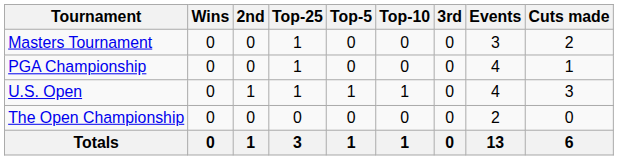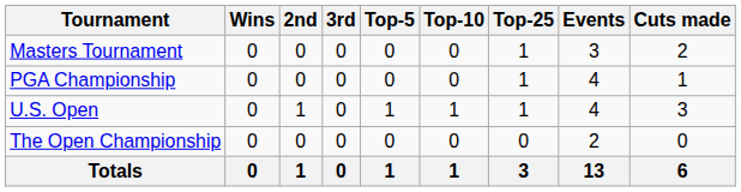 <table class=wikitable style=text-align:center>
 <tr>
 <th>Tournament</th>
 <th>Wins</th>
 <th>2nd</th>
-<th>Top-25</th>
+<th>3rd</th>
 <th>Top-5</th>
 <th>Top-10</th>
-<th>3rd</th>
+<th>Top-25</th>
 <th>Events</th>
 <th>Cuts made</th>
 </tr>
 <tr>
 <td align=left><a href='#'>Masters Tournament</a></td>
 <td>0</td>
 <td>0</td>
-<td>1</td>
 <td>0</td>
 <td>0</td>
 <td>0</td>
+<td>1</td>
 <td>3</td>
 <td>2</td>
 </tr>
 <tr>
 <td align=left><a href='#'>PGA Championship</a></td>
 <td>0</td>
 <td>0</td>
-<td>1</td>
 <td>0</td>
 <td>0</td>
 <td>0</td>
+<td>1</td>
 <td>4</td>
 <td>1</td>
 </tr>
 <tr>
 <td align=left><a href='#'>U.S. Open</a></td>
 <td>0</td>
 <td>1</td>
+<td>0</td>
 <td>1</td>
 <td>1</td>
 <td>1</td>
-<td>0</td>
 <td>4</td>
 <td>3</td>
 </tr>
 <tr>
 <td align=left><a href='#'>The Open Championship</a></td>
 <td>0</td>
 <td>0</td>
 <td>0</td>
 <td>0</td>
 <td>0</td>
 <td>0</td>
 <td>2</td>
 <td>0</td>
 </tr>
 <tr>
 <th>Totals</th>
 <th>0</th>
 <th>1</th>
-<th>3</th>
+<th>0</th>
 <th>1</th>
 <th>1</th>
-<th>0</th>
+<th>3</th>
 <th>13</th>
 <th>6</th>
 </tr>
 </table>
